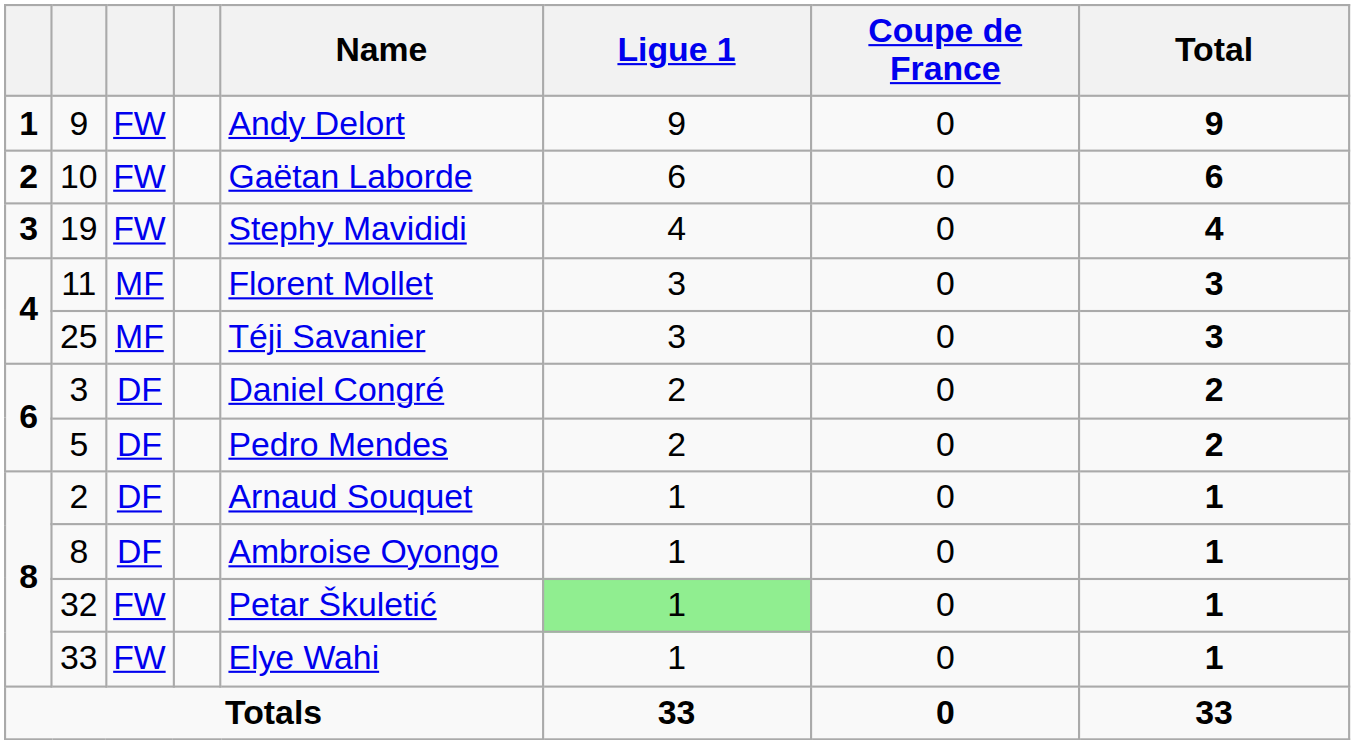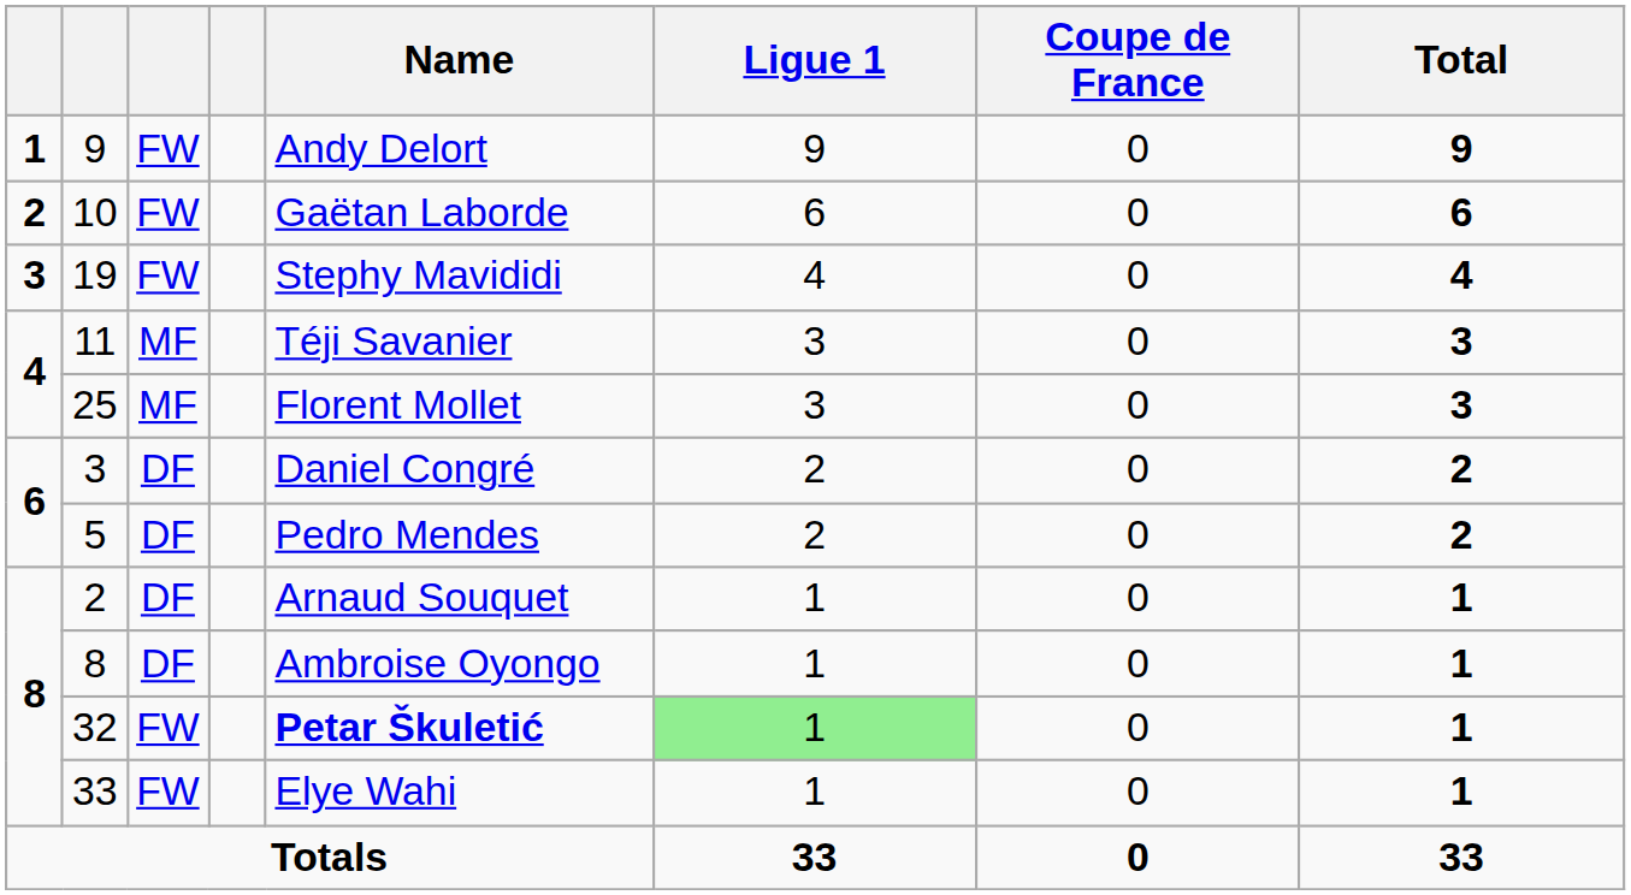 <table class="wikitable" style="text-align:center">
 <tr>
 <th width=15></th>
 <th width=15></th>
 <th width=15></th>
 <th width=15></th>
 <th width=145>Name</th>
 <th width=120><a href='#'>Ligue 1</a></th>
 <th width=120><a href='#'>Coupe de France</a></th>
 <th width=120>Total</th>
 </tr>
 <tr>
 <td><strong>1</strong></td>
 <td>9</td>
 <td><a href='#'>FW</a></td>
 <td></td>
 <td align=left><a href='#'>Andy Delort</a></td>
 <td>9</td>
 <td>0</td>
 <td><strong>9</strong></td>
 </tr>
 <tr>
 <td><strong>2</strong></td>
 <td>10</td>
 <td><a href='#'>FW</a></td>
 <td></td>
 <td align=left><a href='#'>Gaëtan Laborde</a></td>
 <td>6</td>
 <td>0</td>
 <td><strong>6</strong></td>
 </tr>
 <tr>
 <td><strong>3</strong></td>
 <td>19</td>
 <td><a href='#'>FW</a></td>
 <td></td>
 <td align=left><a href='#'>Stephy Mavididi</a></td>
 <td>4</td>
 <td>0</td>
 <td><strong>4</strong></td>
 </tr>
 <tr>
 <td rowspan=2><strong>4</strong></td>
 <td>11</td>
 <td><a href='#'>MF</a></td>
 <td></td>
-<td align=left><a href='#'>Florent Mollet</a></td>
+<td align=left><a href='#'>Téji Savanier</a></td>
 <td>3</td>
 <td>0</td>
 <td><strong>3</strong></td>
 </tr>
 <tr>
 <td>25</td>
 <td><a href='#'>MF</a></td>
 <td></td>
-<td align=left><a href='#'>Téji Savanier</a></td>
+<td align=left><a href='#'>Florent Mollet</a></td>
 <td>3</td>
 <td>0</td>
 <td><strong>3</strong></td>
 </tr>
 <tr>
 <td rowspan=2><strong>6</strong></td>
 <td>3</td>
 <td><a href='#'>DF</a></td>
 <td></td>
 <td align=left><a href='#'>Daniel Congré</a></td>
 <td>2</td>
 <td>0</td>
 <td><strong>2</strong></td>
 </tr>
 <tr>
 <td>5</td>
 <td><a href='#'>DF</a></td>
 <td></td>
 <td align=left><a href='#'>Pedro Mendes</a></td>
 <td>2</td>
 <td>0</td>
 <td><strong>2</strong></td>
 </tr>
 <tr>
 <td rowspan=4><strong>8</strong></td>
 <td>2</td>
 <td><a href='#'>DF</a></td>
 <td></td>
 <td align=left><a href='#'>Arnaud Souquet</a></td>
 <td>1</td>
 <td>0</td>
 <td><strong>1</strong></td>
 </tr>
 <tr>
 <td>8</td>
 <td><a href='#'>DF</a></td>
 <td></td>
 <td align=left><a href='#'>Ambroise Oyongo</a></td>
 <td>1</td>
 <td>0</td>
 <td><strong>1</strong></td>
 </tr>
 <tr>
 <td>32</td>
 <td><a href='#'>FW</a></td>
 <td></td>
-<td align=left><a href='#'>Petar Škuletić</a></td>
+<td align=left><strong><a href='#'>Petar Škuletić</a></strong></td>
 <td style="background: lightgreen;">1</td>
 <td>0</td>
 <td><strong>1</strong></td>
 </tr>
 <tr>
 <td>33</td>
 <td><a href='#'>FW</a></td>
 <td></td>
 <td align=left><a href='#'>Elye Wahi</a></td>
 <td>1</td>
 <td>0</td>
 <td><strong>1</strong></td>
 </tr>
 <tr>
 <td colspan=5><strong>Totals</strong></td>
 <td><strong>33</strong></td>
 <td><strong>0</strong></td>
 <td><strong>33</strong></td>
 </tr>
 </table>
